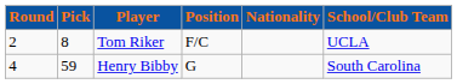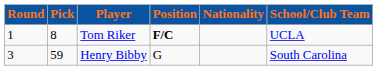 <table class="wikitable">
 <tr>
 <th style="color:#FF7518; background:#0953a0;">Round</th>
 <th style="color:#FF7518; background:#0953a0;">Pick</th>
 <th style="color:#FF7518; background:#0953a0;">Player</th>
 <th style="color:#FF7518; background:#0953a0;">Position</th>
 <th style="color:#FF7518; background:#0953a0;">Nationality</th>
 <th style="color:#FF7518; background:#0953a0;">School/Club Team</th>
 </tr>
 <tr>
-<td>2</td>
+<td>1</td>
 <td>8</td>
 <td><a href='#'>Tom Riker</a></td>
-<td>F/C</td>
+<td><strong>F/C</strong></td>
 <td></td>
 <td><a href='#'>UCLA</a></td>
 </tr>
 <tr>
-<td>4</td>
+<td>3</td>
 <td>59</td>
 <td><a href='#'>Henry Bibby</a></td>
 <td>G</td>
 <td></td>
 <td><a href='#'>South Carolina</a></td>
 </tr>
 </table>
